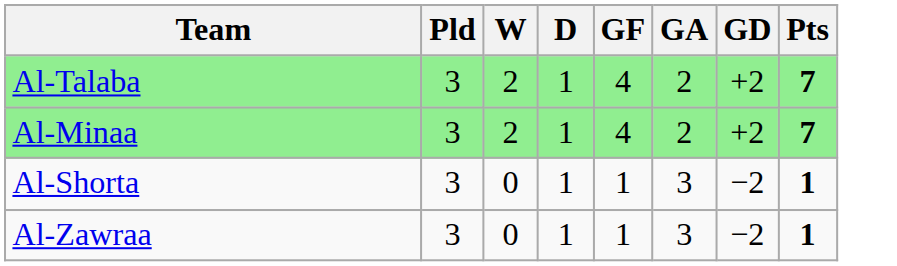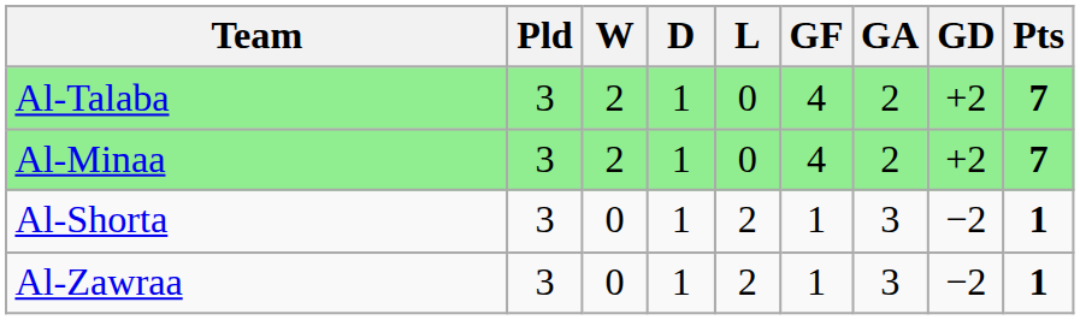 <table class="wikitable" style="text-align: center;">
 <tr>
 <th width="200">Team</th>
 <th width="20">Pld</th>
 <th width="20">W</th>
 <th width="20">D</th>
+<th width="20">L</th>
 <th width="20">GF</th>
 <th width="20">GA</th>
 <th width="20">GD</th>
 <th width="20">Pts</th>
 </tr>
 <tr bgcolor=lightgreen>
 <td style="text-align:left;"><a href='#'>Al-Talaba</a></td>
 <td>3</td>
 <td>2</td>
 <td>1</td>
+<td>0</td>
 <td>4</td>
 <td>2</td>
 <td>+2</td>
 <td><strong>7</strong></td>
 </tr>
 <tr bgcolor=lightgreen>
 <td style="text-align:left;"><a href='#'>Al-Minaa</a></td>
 <td>3</td>
 <td>2</td>
 <td>1</td>
+<td>0</td>
 <td>4</td>
 <td>2</td>
 <td>+2</td>
 <td><strong>7</strong></td>
 </tr>
 <tr>
 <td style="text-align:left;"><a href='#'>Al-Shorta</a></td>
 <td>3</td>
 <td>0</td>
 <td>1</td>
+<td>2</td>
 <td>1</td>
 <td>3</td>
 <td>−2</td>
 <td><strong>1</strong></td>
 </tr>
 <tr>
 <td style="text-align:left;"><a href='#'>Al-Zawraa</a></td>
 <td>3</td>
 <td>0</td>
 <td>1</td>
+<td>2</td>
 <td>1</td>
 <td>3</td>
 <td>−2</td>
 <td><strong>1</strong></td>
 </tr>
 </table>
